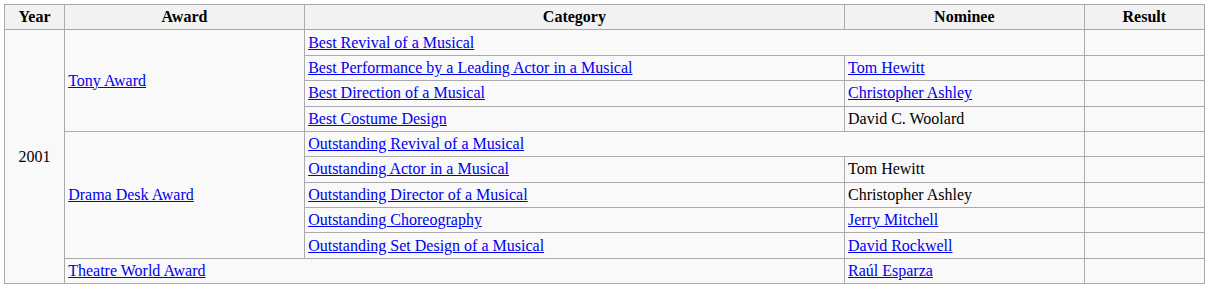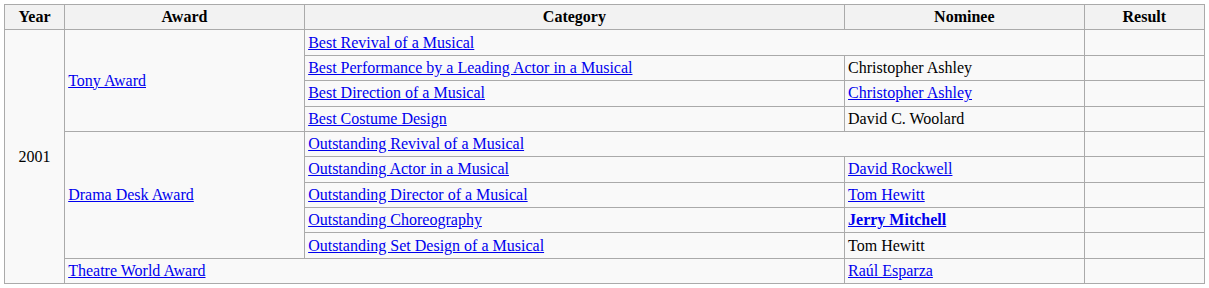 <table class="wikitable" width="95%">
 <tr>
 <th width="5%">Year</th>
 <th width="20%">Award</th>
 <th width="45%">Category</th>
 <th width="20%">Nominee</th>
 <th width="10%">Result</th>
 </tr>
 <tr>
 <td rowspan="10" align="center">2001</td>
 <td rowspan="4"><a href='#'>Tony Award</a></td>
 <td colspan="2"><a href='#'>Best Revival of a Musical</a></td>
 <td></td>
 </tr>
 <tr>
 <td><a href='#'>Best Performance by a Leading Actor in a Musical</a></td>
-<td><a href='#'>Tom Hewitt</a></td>
+<td>Christopher Ashley</td>
 <td></td>
 </tr>
 <tr>
 <td><a href='#'>Best Direction of a Musical</a></td>
 <td><a href='#'>Christopher Ashley</a></td>
 <td></td>
 </tr>
 <tr>
 <td><a href='#'>Best Costume Design</a></td>
 <td>David C. Woolard</td>
 <td></td>
 </tr>
 <tr>
 <td rowspan="5"><a href='#'>Drama Desk Award</a></td>
 <td colspan="2"><a href='#'>Outstanding Revival of a Musical</a></td>
 <td></td>
 </tr>
 <tr>
 <td><a href='#'>Outstanding Actor in a Musical</a></td>
-<td>Tom Hewitt</td>
+<td><a href='#'>David Rockwell</a></td>
 <td></td>
 </tr>
 <tr>
 <td><a href='#'>Outstanding Director of a Musical</a></td>
-<td>Christopher Ashley</td>
+<td><a href='#'>Tom Hewitt</a></td>
 <td></td>
 </tr>
 <tr>
 <td><a href='#'>Outstanding Choreography</a></td>
-<td><a href='#'>Jerry Mitchell</a></td>
+<td><strong><a href='#'>Jerry Mitchell</a></strong></td>
 <td></td>
 </tr>
 <tr>
 <td><a href='#'>Outstanding Set Design of a Musical</a></td>
-<td><a href='#'>David Rockwell</a></td>
+<td>Tom Hewitt</td>
 <td></td>
 </tr>
 <tr>
 <td colspan=2><a href='#'>Theatre World Award</a></td>
 <td><a href='#'>Raúl Esparza</a></td>
 <td></td>
 </tr>
 </table>
